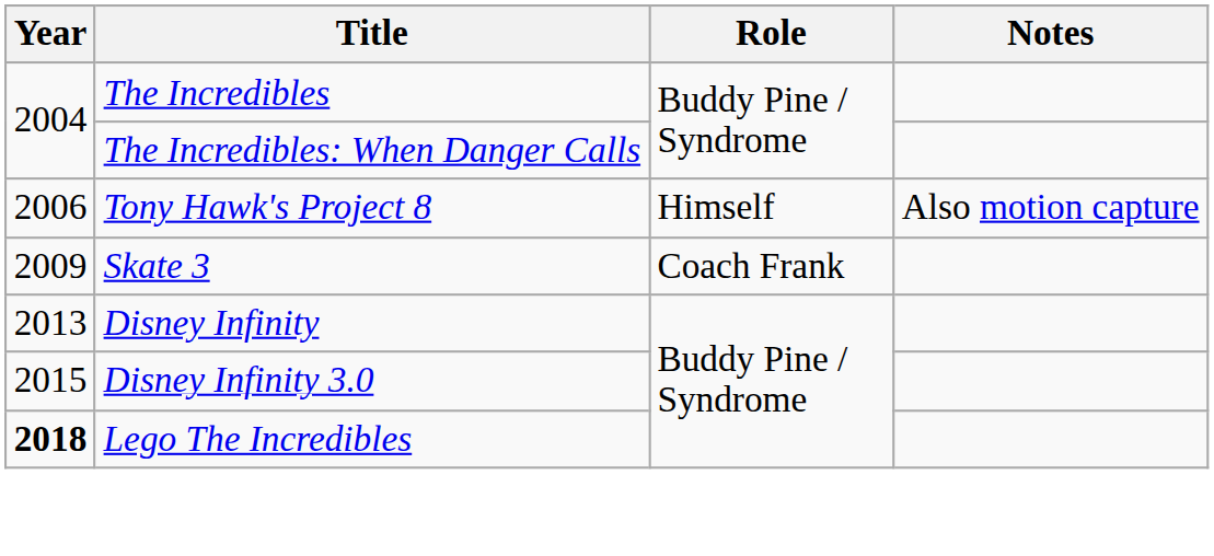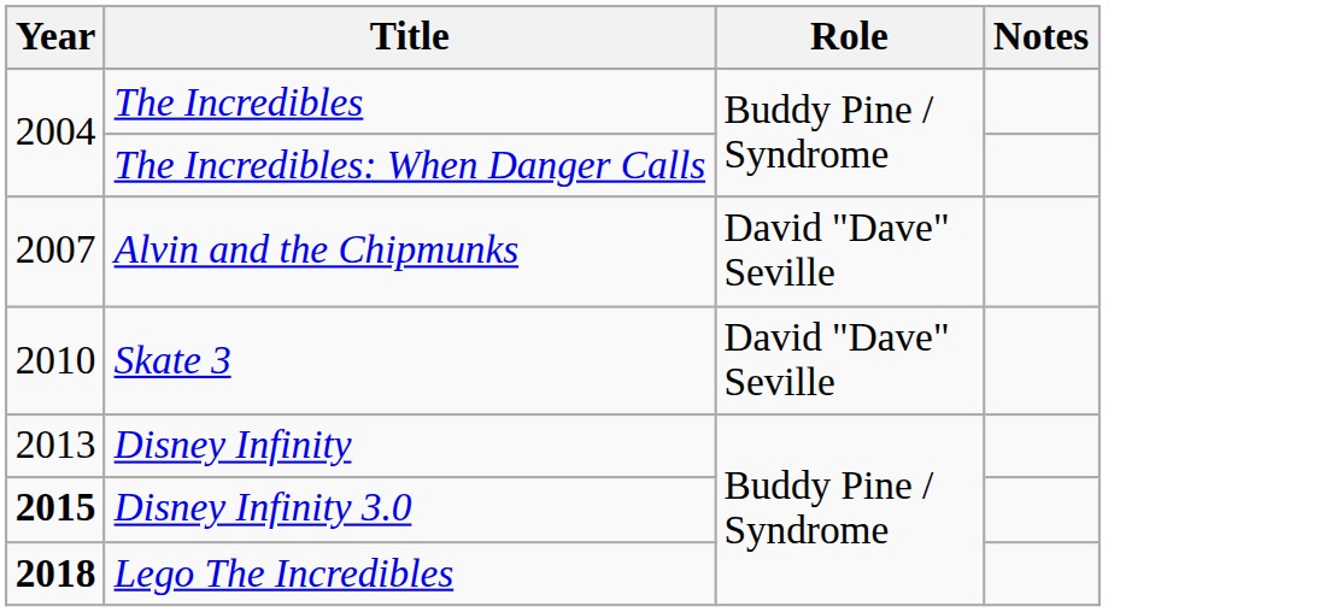 <table class="wikitable sortable">
 <tr>
 <th>Year</th>
 <th>Title</th>
 <th width=100>Role</th>
 <th>Notes</th>
 </tr>
 <tr>
 <td rowspan="2">2004</td>
 <td><em><a href='#'>The Incredibles</a></em></td>
 <td rowspan="2">Buddy Pine / Syndrome</td>
 <td></td>
 </tr>
 <tr>
 <td><em><a href='#'>The Incredibles: When Danger Calls</a></em></td>
 <td></td>
 </tr>
 <tr>
-<td>2006</td>
-<td><em><a href='#'>Tony Hawk's Project 8</a></em></td>
-<td>Himself</td>
-<td>Also <a href='#'>motion capture</a></td>
+<td>2007</td>
+<td><em><a href='#'>Alvin and the Chipmunks</a></em></td>
+<td>David "Dave" Seville</td>
+<td></td>
 </tr>
 <tr>
-<td>2009</td>
+<td>2010</td>
 <td><em><a href='#'>Skate 3</a></em></td>
-<td>Coach Frank</td>
+<td>David "Dave" Seville</td>
 <td></td>
 </tr>
 <tr>
 <td>2013</td>
 <td><em><a href='#'>Disney Infinity</a></em></td>
 <td rowspan=3>Buddy Pine / Syndrome</td>
 <td></td>
 </tr>
 <tr>
-<td>2015</td>
+<td><strong>2015</strong></td>
 <td><em><a href='#'>Disney Infinity 3.0</a></em></td>
 <td></td>
 </tr>
 <tr>
 <td><strong>2018</strong></td>
 <td><em><a href='#'>Lego The Incredibles</a></em></td>
 <td></td>
 </tr>
 </table>
